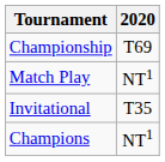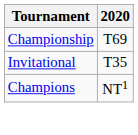 <table class="wikitable" style="text-align:center;">
 <tr>
 <th>Tournament</th>
 <th>2020</th>
 </tr>
 <tr>
 <td align="left"><a href='#'>Championship</a></td>
 <td>T69</td>
 </tr>
 <tr>
-<td align="left"><a href='#'>Match Play</a></td>
-<td>NT<sup>1</sup></td>
-</tr>
-<tr>
 <td align="left"><a href='#'>Invitational</a></td>
 <td>T35</td>
 </tr>
 <tr>
 <td align="left"><a href='#'>Champions</a></td>
 <td>NT<sup>1</sup></td>
 </tr>
 </table>
